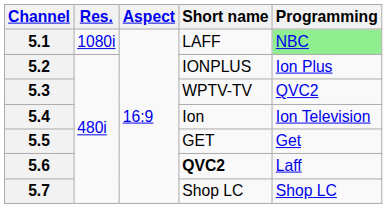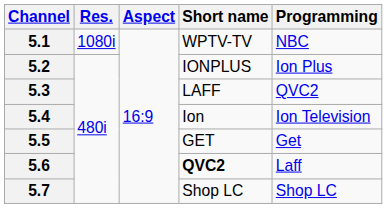 <table class="wikitable">
 <tr>
 <th scope = "col"><a href='#'>Channel</a></th>
 <th scope = "col"><a href='#'>Res.</a></th>
 <th scope = "col"><a href='#'>Aspect</a></th>
 <th scope = "col">Short name</th>
 <th scope = "col">Programming</th>
 </tr>
 <tr>
 <th scope = "row">5.1</th>
 <td><a href='#'>1080i</a></td>
 <td rowspan="7"><a href='#'>16:9</a></td>
-<td>LAFF</td>
-<td style="background: lightgreen;"><a href='#'>NBC</a></td>
+<td>WPTV-TV</td>
+<td><a href='#'>NBC</a></td>
 </tr>
 <tr>
 <th scope = "row">5.2</th>
 <td rowspan="6"><a href='#'>480i</a></td>
 <td>IONPLUS</td>
 <td><a href='#'>Ion Plus</a></td>
 </tr>
 <tr>
 <th scope = "row">5.3</th>
-<td>WPTV-TV</td>
+<td>LAFF</td>
 <td><a href='#'>QVC2</a></td>
 </tr>
 <tr>
 <th scope = "row">5.4</th>
 <td>Ion</td>
 <td><a href='#'>Ion Television</a></td>
 </tr>
 <tr>
 <th scope = "row">5.5</th>
 <td>GET</td>
 <td><a href='#'>Get</a></td>
 </tr>
 <tr>
 <th scope = "row">5.6</th>
 <td><strong>QVC2</strong></td>
 <td><a href='#'>Laff</a></td>
 </tr>
 <tr>
 <th scope = "row">5.7</th>
 <td>Shop LC</td>
 <td><a href='#'>Shop LC</a></td>
 </tr>
 </table>
